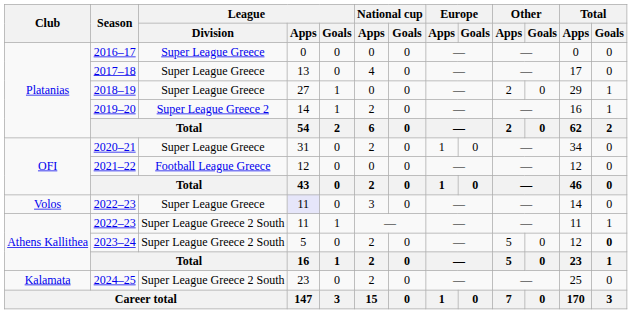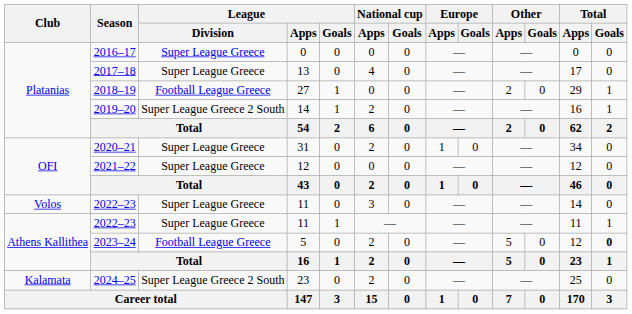 <table class="wikitable" style="text-align: center;">
 <tr>
 <th rowspan="2">Club</th>
 <th rowspan="2">Season</th>
 <th colspan="3">League</th>
 <th colspan="2">National cup</th>
 <th colspan="2">Europe</th>
 <th colspan="2">Other</th>
 <th colspan="2">Total</th>
 </tr>
 <tr>
 <th>Division</th>
 <th>Apps</th>
 <th>Goals</th>
 <th>Apps</th>
 <th>Goals</th>
 <th>Apps</th>
 <th>Goals</th>
 <th>Apps</th>
 <th>Goals</th>
 <th>Apps</th>
 <th>Goals</th>
 </tr>
 <tr>
 <td rowspan="5"><a href='#'>Platanias</a></td>
 <td><a href='#'>2016–17</a></td>
 <td><a href='#'>Super League Greece</a></td>
 <td>0</td>
 <td>0</td>
 <td>0</td>
 <td>0</td>
 <td colspan="2">―</td>
 <td colspan="2">―</td>
 <td>0</td>
 <td>0</td>
 </tr>
 <tr>
 <td><a href='#'>2017–18</a></td>
 <td>Super League Greece</td>
 <td>13</td>
 <td>0</td>
 <td>4</td>
 <td>0</td>
 <td colspan="2">―</td>
 <td colspan="2">―</td>
 <td>17</td>
 <td>0</td>
 </tr>
 <tr>
 <td><a href='#'>2018–19</a></td>
-<td>Super League Greece</td>
+<td><a href='#'>Football League Greece</a></td>
 <td>27</td>
 <td>1</td>
 <td>0</td>
 <td>0</td>
 <td colspan="2">―</td>
 <td>2</td>
 <td>0</td>
 <td>29</td>
 <td>1</td>
 </tr>
 <tr>
 <td><a href='#'>2019–20</a></td>
-<td><a href='#'>Super League Greece 2</a></td>
+<td>Super League Greece 2 South</td>
 <td>14</td>
 <td>1</td>
 <td>2</td>
 <td>0</td>
 <td colspan="2">―</td>
 <td colspan="2">―</td>
 <td>16</td>
 <td>1</td>
 </tr>
 <tr>
 <th colspan="2">Total</th>
 <th>54</th>
 <th>2</th>
 <th>6</th>
 <th>0</th>
 <th colspan="2">―</th>
 <th>2</th>
 <th>0</th>
 <th>62</th>
 <th>2</th>
 </tr>
 <tr>
 <td rowspan="3"><a href='#'>OFI</a></td>
 <td><a href='#'>2020–21</a></td>
 <td>Super League Greece</td>
 <td>31</td>
 <td>0</td>
 <td>2</td>
 <td>0</td>
 <td>1</td>
 <td>0</td>
 <td colspan="2">―</td>
 <td>34</td>
 <td>0</td>
 </tr>
 <tr>
 <td><a href='#'>2021–22</a></td>
-<td><a href='#'>Football League Greece</a></td>
+<td>Super League Greece</td>
 <td>12</td>
 <td>0</td>
 <td>0</td>
 <td>0</td>
 <td colspan="2">―</td>
 <td colspan="2">―</td>
 <td>12</td>
 <td>0</td>
 </tr>
 <tr>
 <th colspan="2">Total</th>
 <th>43</th>
 <th>0</th>
 <th>2</th>
 <th>0</th>
 <th>1</th>
 <th>0</th>
 <th colspan="2">―</th>
 <th>46</th>
 <th>0</th>
 </tr>
 <tr>
 <td><a href='#'>Volos</a></td>
 <td><a href='#'>2022–23</a></td>
 <td>Super League Greece</td>
-<td style="background: lavender;">11</td>
+<td>11</td>
 <td>0</td>
 <td>3</td>
 <td>0</td>
 <td colspan="2">―</td>
 <td colspan="2">―</td>
 <td>14</td>
 <td>0</td>
 </tr>
 <tr>
 <td rowspan="3"><a href='#'>Athens Kallithea</a></td>
 <td><a href='#'>2022–23</a></td>
-<td>Super League Greece 2 South</td>
+<td>Super League Greece</td>
 <td>11</td>
 <td>1</td>
 <td colspan="2">―</td>
 <td colspan="2">―</td>
 <td colspan="2">―</td>
 <td>11</td>
 <td>1</td>
 </tr>
 <tr>
 <td><a href='#'>2023–24</a></td>
-<td>Super League Greece 2 South</td>
+<td><a href='#'>Football League Greece</a></td>
 <td>5</td>
 <td>0</td>
 <td>2</td>
 <td>0</td>
 <td colspan="2">―</td>
 <td>5</td>
 <td>0</td>
 <td>12</td>
 <td><strong>0</strong></td>
 </tr>
 <tr>
 <th colspan="2">Total</th>
 <th>16</th>
 <th>1</th>
 <th>2</th>
 <th>0</th>
 <th colspan="2">―</th>
 <th>5</th>
 <th>0</th>
 <th>23</th>
 <th>1</th>
 </tr>
 <tr>
 <td><a href='#'>Kalamata</a></td>
 <td><a href='#'>2024–25</a></td>
 <td>Super League Greece 2 South</td>
 <td>23</td>
 <td>0</td>
 <td>2</td>
 <td>0</td>
 <td colspan="2">―</td>
 <td colspan="2">―</td>
 <td>25</td>
 <td>0</td>
 </tr>
 <tr>
 <th colspan="3">Career total</th>
 <th>147</th>
 <th>3</th>
 <th>15</th>
 <th>0</th>
 <th>1</th>
 <th>0</th>
 <th>7</th>
 <th>0</th>
 <th>170</th>
 <th>3</th>
 </tr>
 </table>
